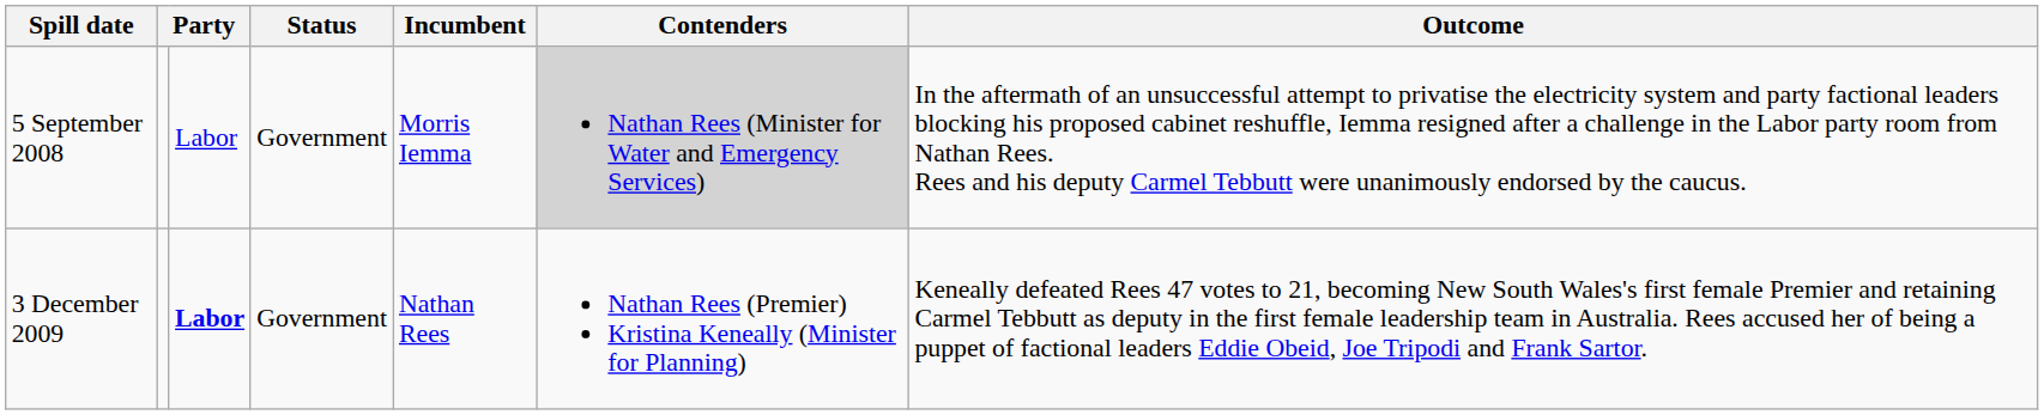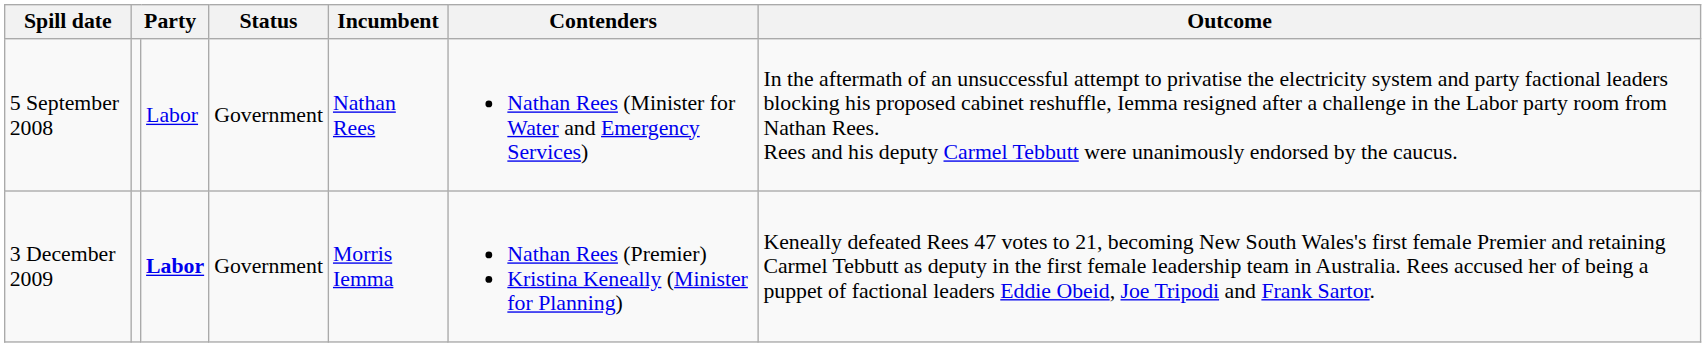 <table class="wikitable">
 <tr>
 <th>Spill date</th>
 <th colspan="2">Party</th>
 <th>Status</th>
 <th>Incumbent</th>
 <th>Contenders</th>
 <th>Outcome</th>
 </tr>
 <tr>
 <td>5 September 2008</td>
 <td></td>
 <td><a href='#'>Labor</a></td>
 <td>Government</td>
-<td><a href='#'>Morris Iemma</a></td>
-<td style="background: lightgrey;"><br><ul><li><a href='#'>Nathan Rees</a> (Minister for <a href='#'>Water</a> and <a href='#'>Emergency Services</a>)</li></ul></td>
+<td><a href='#'>Nathan Rees</a></td>
+<td><br><ul><li><a href='#'>Nathan Rees</a> (Minister for <a href='#'>Water</a> and <a href='#'>Emergency Services</a>)</li></ul></td>
 <td>In the aftermath of an unsuccessful attempt to privatise the electricity system and party factional leaders blocking his proposed cabinet reshuffle, Iemma resigned after a challenge in the Labor party room from Nathan Rees.<br>Rees and his deputy <a href='#'>Carmel Tebbutt</a> were unanimously endorsed by the caucus.</td>
 </tr>
 <tr>
 <td>3 December 2009</td>
 <td></td>
 <td><strong><a href='#'>Labor</a></strong></td>
 <td>Government</td>
-<td><a href='#'>Nathan Rees</a></td>
+<td><a href='#'>Morris Iemma</a></td>
 <td><br><ul><li><a href='#'>Nathan Rees</a> (Premier)</li><li><a href='#'>Kristina Keneally</a> (<a href='#'>Minister for Planning</a>)</li></ul></td>
 <td>Keneally defeated Rees 47 votes to 21, becoming New South Wales's first female Premier and retaining Carmel Tebbutt as deputy in the first female leadership team in Australia. Rees accused her of being a puppet of factional leaders <a href='#'>Eddie Obeid</a>, <a href='#'>Joe Tripodi</a> and <a href='#'>Frank Sartor</a>.</td>
 </tr>
 </table>
